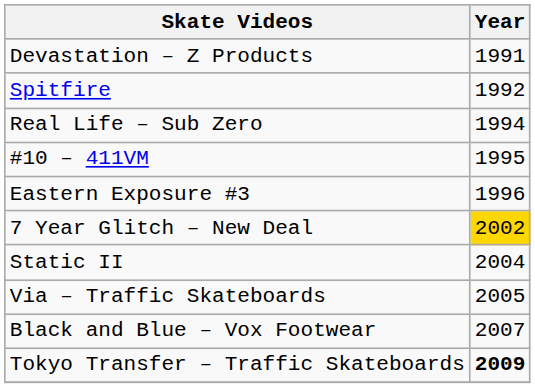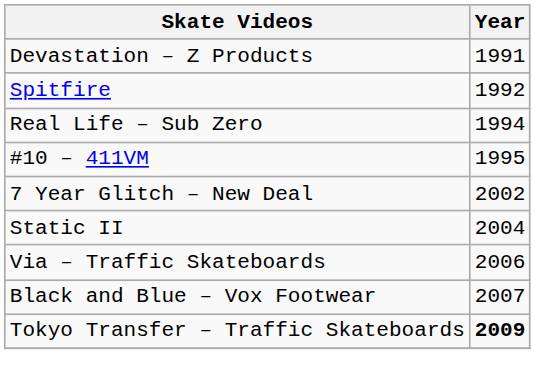 <table class="wikitable">
 <tr>
 <th>Skate Videos</th>
 <th>Year</th>
 </tr>
 <tr>
 <td>Devastation – Z Products</td>
 <td>1991</td>
 </tr>
 <tr>
 <td><a href='#'>Spitfire</a></td>
 <td>1992</td>
 </tr>
 <tr>
 <td>Real Life – Sub Zero</td>
 <td>1994</td>
 </tr>
 <tr>
 <td>#10 – <a href='#'>411VM</a></td>
 <td>1995</td>
 </tr>
 <tr>
-<td>Eastern Exposure #3</td>
-<td>1996</td>
-</tr>
-<tr>
 <td>7 Year Glitch – New Deal</td>
-<td style="background: gold;">2002</td>
+<td>2002</td>
 </tr>
 <tr>
 <td>Static II</td>
 <td>2004</td>
 </tr>
 <tr>
 <td>Via – Traffic Skateboards</td>
-<td>2005</td>
+<td>2006</td>
 </tr>
 <tr>
 <td>Black and Blue – Vox Footwear</td>
 <td>2007</td>
 </tr>
 <tr>
 <td>Tokyo Transfer – Traffic Skateboards</td>
 <td><strong>2009</strong></td>
 </tr>
 <tr>
 </tr>
 </table>
